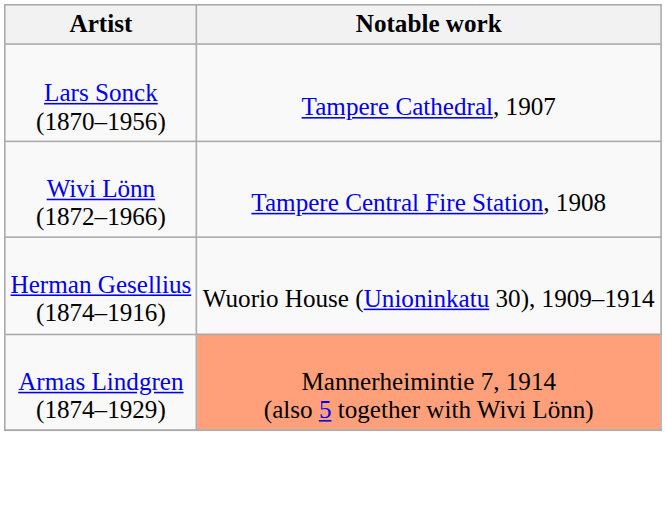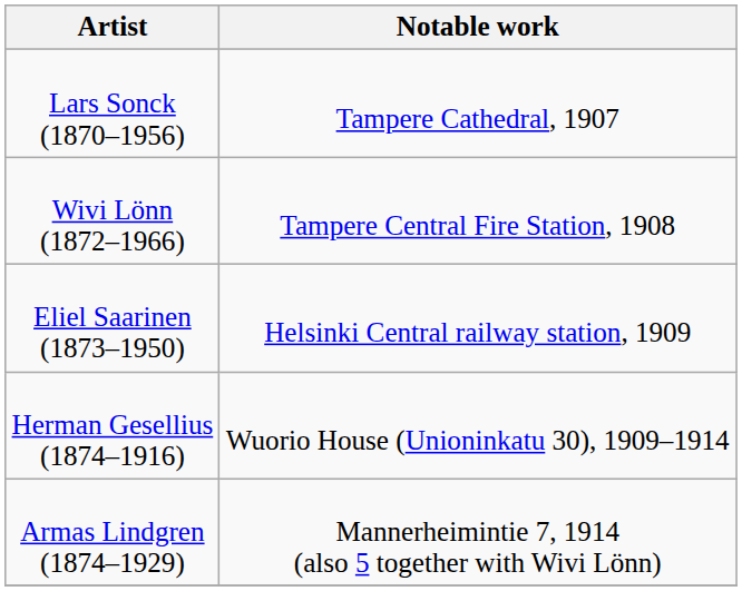 <table class="wikitable" style="text-align: center;">
 <tr>
 <th>Artist</th>
 <th>Notable work</th>
 </tr>
 <tr>
 <td><br><a href='#'>Lars Sonck</a><br>(1870–1956)<br></td>
 <td><br><a href='#'>Tampere Cathedral</a>, 1907</td>
 </tr>
 <tr>
 <td><br><a href='#'>Wivi Lönn</a><br>(1872–1966)<br></td>
 <td><br><a href='#'>Tampere Central Fire Station</a>, 1908</td>
 </tr>
 <tr>
+<td><br><a href='#'>Eliel Saarinen</a><br>(1873–1950)<br></td>
+<td><br><a href='#'>Helsinki Central railway station</a>, 1909</td>
+</tr>
+<tr>
 <td><br><a href='#'>Herman Gesellius</a><br>(1874–1916)<br></td>
 <td><br>Wuorio House (<a href='#'>Unioninkatu</a> 30), 1909–1914</td>
 </tr>
 <tr>
 <td><br><a href='#'>Armas Lindgren</a><br>(1874–1929)<br></td>
-<td style="background: lightsalmon;"><br>Mannerheimintie 7, 1914<br>(also <a href='#'>5</a> together with Wivi Lönn)</td>
+<td><br>Mannerheimintie 7, 1914<br>(also <a href='#'>5</a> together with Wivi Lönn)</td>
 </tr>
 <tr>
 </tr>
 </table>
